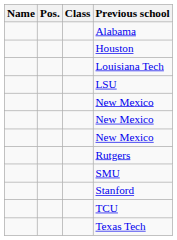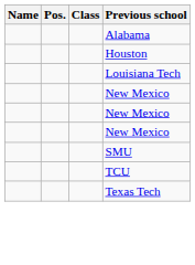 <table class="wikitable sortable">
 <tr>
 <th>Name</th>
 <th>Pos.</th>
 <th>Class</th>
 <th>Previous school</th>
 </tr>
 <tr>
 <td></td>
 <td></td>
 <td></td>
 <td><a href='#'>Alabama</a></td>
 </tr>
 <tr>
 <td></td>
 <td></td>
 <td></td>
 <td><a href='#'>Houston</a></td>
 </tr>
 <tr>
 <td></td>
 <td></td>
 <td></td>
 <td><a href='#'>Louisiana Tech</a></td>
 </tr>
 <tr>
 <td></td>
 <td></td>
 <td></td>
-<td><a href='#'>LSU</a></td>
-</tr>
-<tr>
-<td></td>
-<td></td>
-<td></td>
 <td><a href='#'>New Mexico</a></td>
 </tr>
 <tr>
 <td></td>
 <td></td>
 <td></td>
 <td><a href='#'>New Mexico</a></td>
 </tr>
 <tr>
 <td></td>
 <td></td>
 <td></td>
 <td><a href='#'>New Mexico</a></td>
 </tr>
 <tr>
 <td></td>
 <td></td>
 <td></td>
-<td><a href='#'>Rutgers</a></td>
-</tr>
-<tr>
-<td></td>
-<td></td>
-<td></td>
 <td><a href='#'>SMU</a></td>
-</tr>
-<tr>
-<td></td>
-<td></td>
-<td></td>
-<td><a href='#'>Stanford</a></td>
 </tr>
 <tr>
 <td></td>
 <td></td>
 <td></td>
 <td><a href='#'>TCU</a></td>
 </tr>
 <tr>
 <td></td>
 <td></td>
 <td></td>
 <td><a href='#'>Texas Tech</a></td>
 </tr>
 </table>
